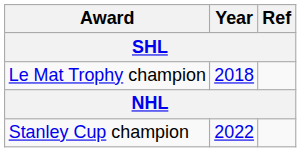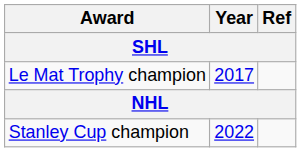 <table class="wikitable">
 <tr>
 <th>Award</th>
 <th>Year</th>
 <th>Ref</th>
 </tr>
 <tr>
 <th colspan="3"><a href='#'>SHL</a></th>
 </tr>
 <tr>
 <td><a href='#'>Le Mat Trophy</a> champion</td>
-<td><a href='#'>2018</a></td>
+<td><a href='#'>2017</a></td>
 <td></td>
 </tr>
 <tr>
 <th colspan="3"><a href='#'>NHL</a></th>
 </tr>
 <tr>
 <td><a href='#'>Stanley Cup</a> champion</td>
 <td><a href='#'>2022</a></td>
 <td></td>
 </tr>
 </table>
